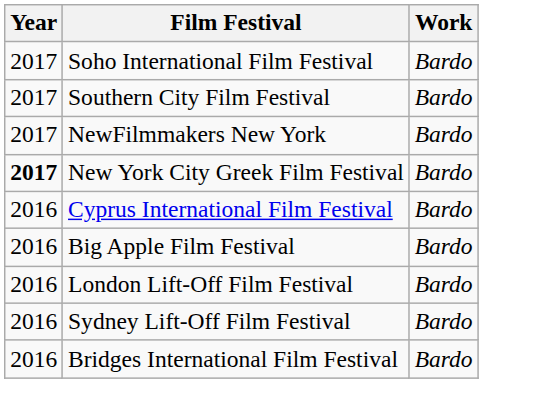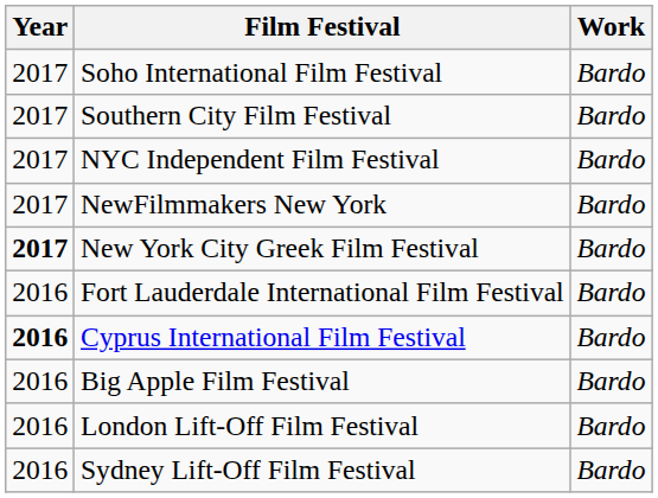 <table class="wikitable sortable">
 <tr>
 <th>Year</th>
 <th>Film Festival</th>
 <th>Work</th>
 </tr>
 <tr>
 <td>2017</td>
 <td>Soho International Film Festival</td>
 <td><em>Bardo</em></td>
 </tr>
 <tr>
 <td>2017</td>
 <td>Southern City Film Festival</td>
 <td><em>Bardo</em></td>
 </tr>
 <tr>
 <td>2017</td>
+<td>NYC Independent Film Festival</td>
+<td><em>Bardo</em></td>
+</tr>
+<tr>
+<td>2017</td>
 <td>NewFilmmakers New York</td>
 <td><em>Bardo</em></td>
 </tr>
 <tr>
 <td><strong>2017</strong></td>
 <td>New York City Greek Film Festival</td>
 <td><em>Bardo</em></td>
 </tr>
 <tr>
 <td>2016</td>
+<td>Fort Lauderdale International Film Festival</td>
+<td><em>Bardo</em></td>
+</tr>
+<tr>
+<td><strong>2016</strong></td>
 <td><a href='#'>Cyprus International Film Festival</a></td>
 <td><em>Bardo</em></td>
 </tr>
 <tr>
 <td>2016</td>
 <td>Big Apple Film Festival</td>
 <td><em>Bardo</em></td>
 </tr>
 <tr>
 <td>2016</td>
 <td>London Lift-Off Film Festival</td>
 <td><em>Bardo</em></td>
 </tr>
 <tr>
 <td>2016</td>
 <td>Sydney Lift-Off Film Festival</td>
 <td><em>Bardo</em></td>
 </tr>
-<tr>
-<td>2016</td>
-<td>Bridges International Film Festival</td>
-<td><em>Bardo</em></td>
-</tr>
 </table>
